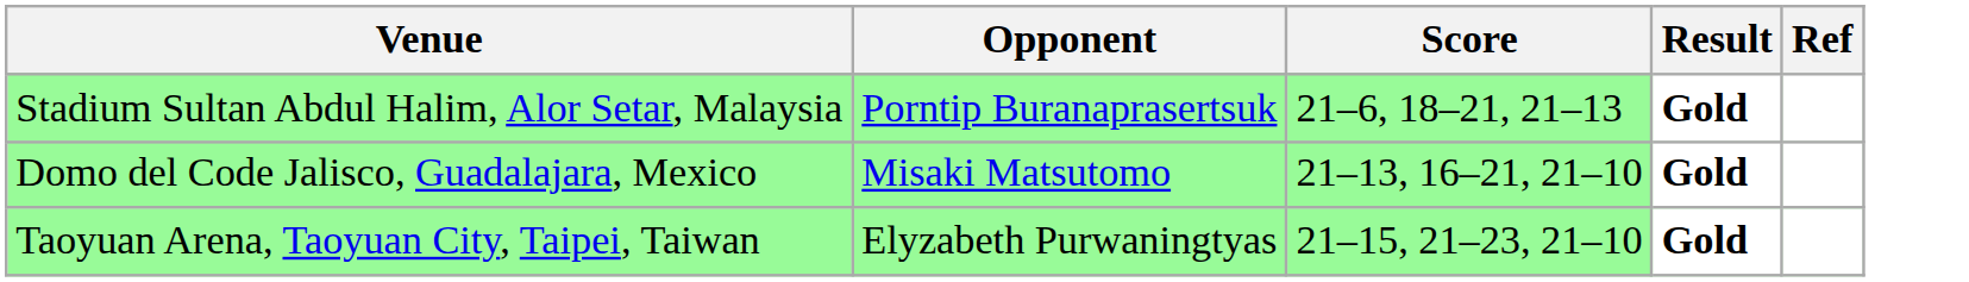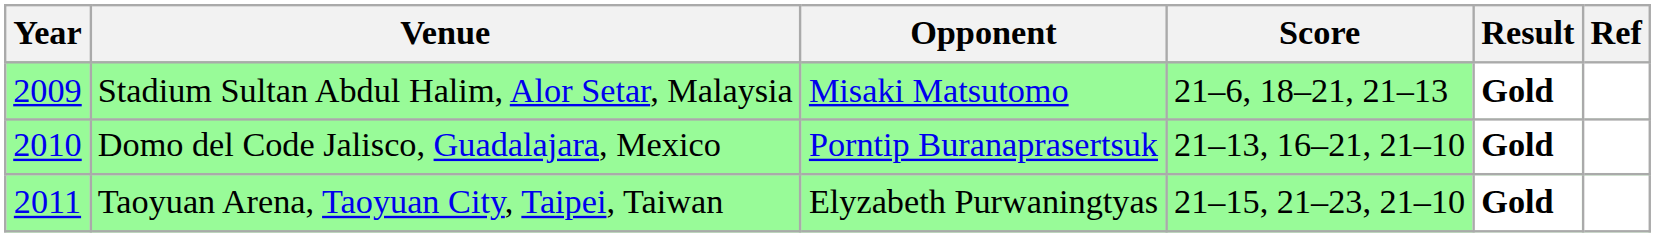 <table class="sortable wikitable" style="font-size: 90%">
 <tr>
+<th>Year</th>
 <th>Venue</th>
 <th>Opponent</th>
 <th>Score</th>
 <th>Result</th>
 <th>Ref</th>
 </tr>
 <tr style="background:#98FB98">
+<td align="center"><a href='#'>2009</a></td>
 <td align="left">Stadium Sultan Abdul Halim, <a href='#'>Alor Setar</a>, Malaysia</td>
-<td align="left"> <a href='#'>Porntip Buranaprasertsuk</a></td>
+<td align="left"> <a href='#'>Misaki Matsutomo</a></td>
 <td align="left">21–6, 18–21, 21–13</td>
 <td style="text-align:left; background:white"> <strong>Gold</strong></td>
 <td style="text-align:center; background:white"></td>
 </tr>
 <tr style="background:#98FB98">
+<td align="center"><a href='#'>2010</a></td>
 <td align="left">Domo del Code Jalisco, <a href='#'>Guadalajara</a>, Mexico</td>
-<td align="left"> <a href='#'>Misaki Matsutomo</a></td>
+<td align="left"> <a href='#'>Porntip Buranaprasertsuk</a></td>
 <td align="left">21–13, 16–21, 21–10</td>
 <td style="text-align:left; background:white"> <strong>Gold</strong></td>
 <td style="text-align:center; background:white"></td>
 </tr>
 <tr style="background:#98FB98">
+<td align="center"><a href='#'>2011</a></td>
 <td align="left">Taoyuan Arena, <a href='#'>Taoyuan City</a>, <a href='#'>Taipei</a>, Taiwan</td>
 <td align="left"> Elyzabeth Purwaningtyas</td>
 <td align="left">21–15, 21–23, 21–10</td>
 <td style="text-align:left; background:white"> <strong>Gold</strong></td>
 <td style="text-align:center; background:white"></td>
 </tr>
 </table>
